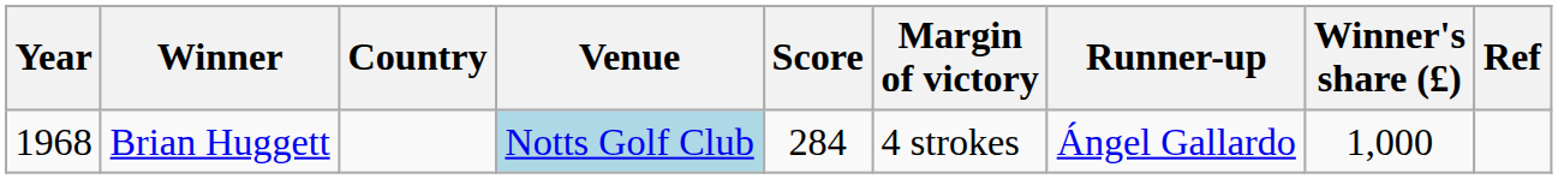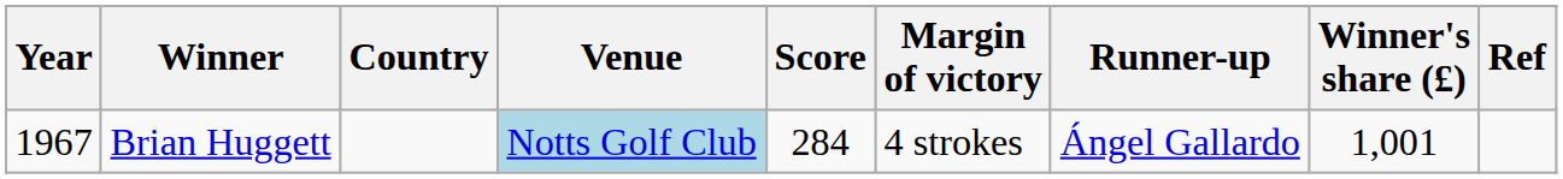 <table class="wikitable">
 <tr>
 <th>Year</th>
 <th>Winner</th>
 <th>Country</th>
 <th>Venue</th>
 <th>Score</th>
 <th>Margin<br>of victory</th>
 <th>Runner-up</th>
 <th>Winner's<br>share (£)</th>
 <th>Ref</th>
 </tr>
 <tr>
-<td>1968</td>
+<td>1967</td>
 <td><a href='#'>Brian Huggett</a></td>
 <td></td>
 <td style="background: lightblue;"><a href='#'>Notts Golf Club</a></td>
 <td align=center>284</td>
 <td>4 strokes</td>
 <td> <a href='#'>Ángel Gallardo</a></td>
-<td align=center>1,000</td>
+<td align=center>1,001</td>
 <td></td>
 </tr>
 </table>
